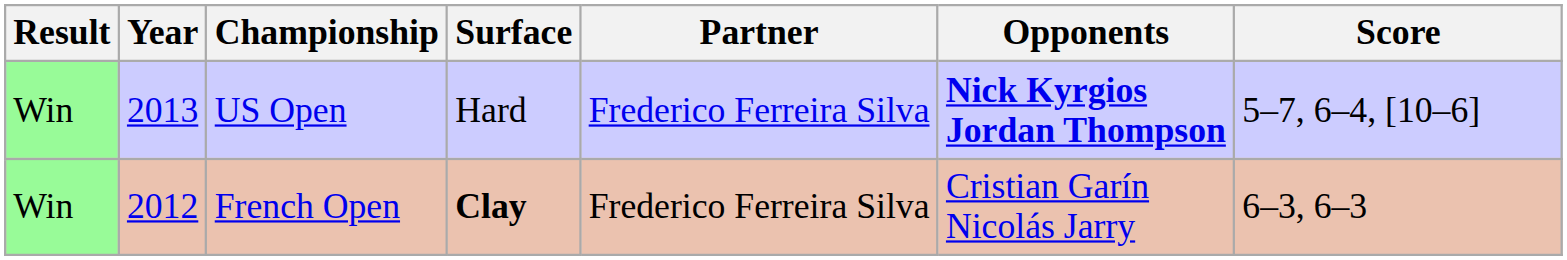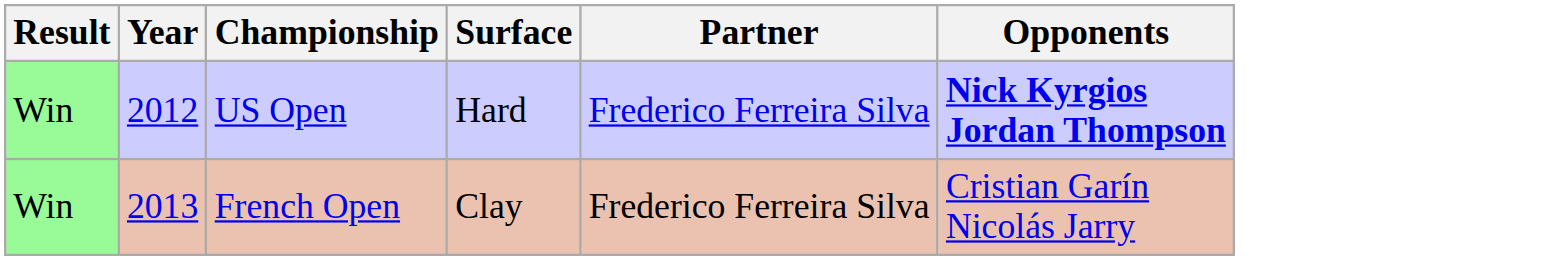 <table class="sortable wikitable">
 <tr>
 <th>Result</th>
 <th>Year</th>
 <th>Championship</th>
 <th>Surface</th>
 <th>Partner</th>
 <th>Opponents</th>
-<th class="unsortable" width=140>Score</th>
 </tr>
 <tr bgcolor=CCCCFF>
 <td bgcolor=98FB98>Win</td>
-<td><a href='#'>2013</a></td>
+<td><a href='#'>2012</a></td>
 <td><a href='#'>US Open</a></td>
 <td>Hard</td>
 <td> <a href='#'>Frederico Ferreira Silva</a></td>
 <td><strong> <a href='#'>Nick Kyrgios</a><br> <a href='#'>Jordan Thompson</a></strong></td>
-<td>5–7, 6–4, [10–6]</td>
 </tr>
 <tr bgcolor=ebc2af>
 <td bgcolor=98FB98>Win</td>
-<td><a href='#'>2012</a></td>
+<td><a href='#'>2013</a></td>
 <td><a href='#'>French Open</a></td>
-<td><strong>Clay</strong></td>
+<td>Clay</td>
 <td> Frederico Ferreira Silva</td>
 <td> <a href='#'>Cristian Garín</a><br> <a href='#'>Nicolás Jarry</a></td>
-<td>6–3, 6–3</td>
 </tr>
 </table>
